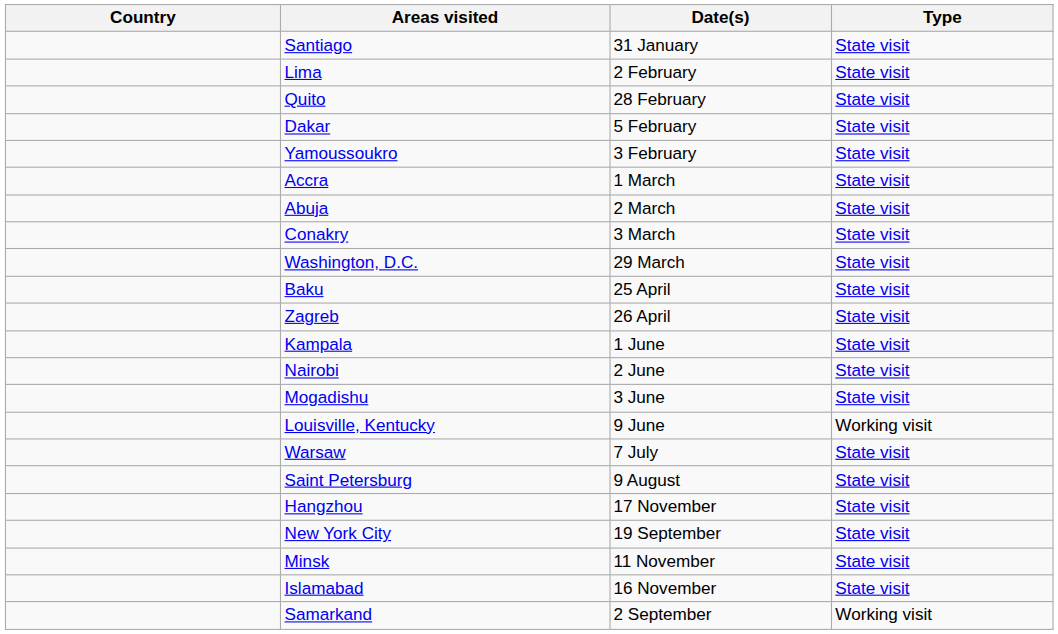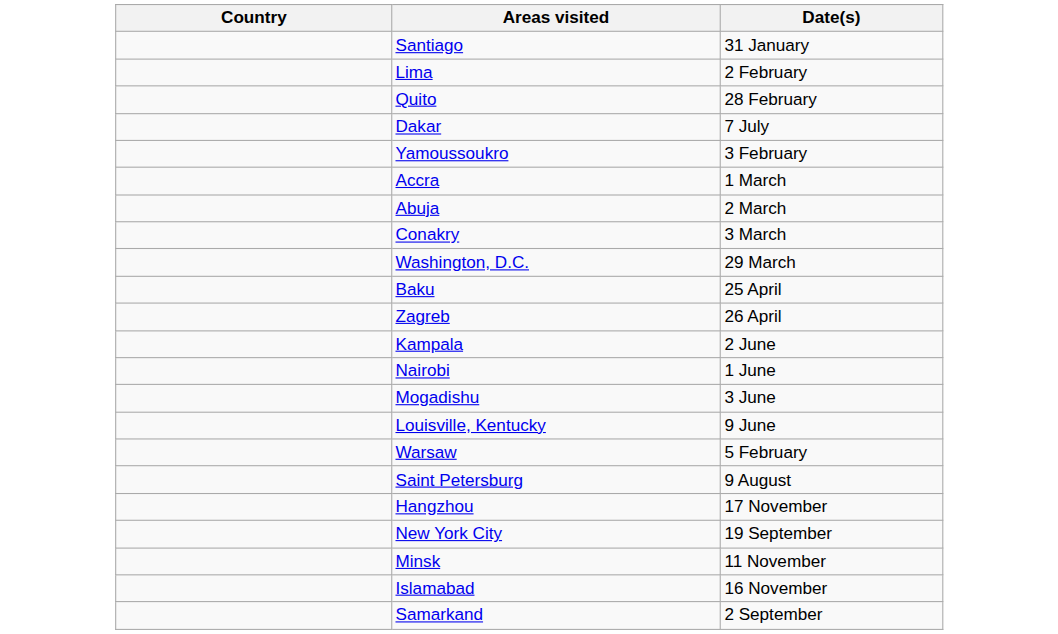 <table class="wikitable" style="margin: 1em auto 1em auto">
 <tr>
 <th width=250>Country</th>
 <th width=300>Areas visited</th>
 <th width=200>Date(s)</th>
-<th width=200>Type</th>
 </tr>
 <tr>
 <td></td>
 <td><a href='#'>Santiago</a></td>
 <td>31 January</td>
-<td><a href='#'>State visit</a></td>
 </tr>
 <tr>
 <td></td>
 <td><a href='#'>Lima</a></td>
 <td>2 February</td>
-<td><a href='#'>State visit</a></td>
 </tr>
 <tr>
 <td></td>
 <td><a href='#'>Quito</a></td>
 <td>28 February</td>
-<td><a href='#'>State visit</a></td>
 </tr>
 <tr>
 <td></td>
 <td><a href='#'>Dakar</a></td>
-<td>5 February</td>
-<td><a href='#'>State visit</a></td>
+<td>7 July</td>
 </tr>
 <tr>
 <td></td>
 <td><a href='#'>Yamoussoukro</a></td>
 <td>3 February</td>
-<td><a href='#'>State visit</a></td>
 </tr>
 <tr>
 <td></td>
 <td><a href='#'>Accra</a></td>
 <td>1 March</td>
-<td><a href='#'>State visit</a></td>
 </tr>
 <tr>
 <td></td>
 <td><a href='#'>Abuja</a></td>
 <td>2 March</td>
-<td><a href='#'>State visit</a></td>
 </tr>
 <tr>
 <td></td>
 <td><a href='#'>Conakry</a></td>
 <td>3 March</td>
-<td><a href='#'>State visit</a></td>
 </tr>
 <tr>
 <td></td>
 <td><a href='#'>Washington, D.C.</a></td>
 <td>29 March</td>
-<td><a href='#'>State visit</a></td>
 </tr>
 <tr>
 <td></td>
 <td><a href='#'>Baku</a></td>
 <td>25 April</td>
-<td><a href='#'>State visit</a></td>
 </tr>
 <tr>
 <td></td>
 <td><a href='#'>Zagreb</a></td>
 <td>26 April</td>
-<td><a href='#'>State visit</a></td>
 </tr>
 <tr>
 <td></td>
 <td><a href='#'>Kampala</a></td>
-<td>1 June</td>
-<td><a href='#'>State visit</a></td>
+<td>2 June</td>
 </tr>
 <tr>
 <td></td>
 <td><a href='#'>Nairobi</a></td>
-<td>2 June</td>
-<td><a href='#'>State visit</a></td>
+<td>1 June</td>
 </tr>
 <tr>
 <td></td>
 <td><a href='#'>Mogadishu</a></td>
 <td>3 June</td>
-<td><a href='#'>State visit</a></td>
 </tr>
 <tr>
 <td></td>
 <td><a href='#'>Louisville, Kentucky</a></td>
 <td>9 June</td>
-<td>Working visit</td>
 </tr>
 <tr>
 <td></td>
 <td><a href='#'>Warsaw</a></td>
-<td>7 July</td>
-<td><a href='#'>State visit</a></td>
+<td>5 February</td>
 </tr>
 <tr>
 <td></td>
 <td><a href='#'>Saint Petersburg</a></td>
 <td>9 August</td>
-<td><a href='#'>State visit</a></td>
 </tr>
 <tr>
 <td></td>
 <td><a href='#'>Hangzhou</a></td>
 <td>17 November</td>
-<td><a href='#'>State visit</a></td>
 </tr>
 <tr>
 <td></td>
 <td><a href='#'>New York City</a></td>
 <td>19 September</td>
-<td><a href='#'>State visit</a></td>
 </tr>
 <tr>
 <td></td>
 <td><a href='#'>Minsk</a></td>
 <td>11 November</td>
-<td><a href='#'>State visit</a></td>
 </tr>
 <tr>
 <td></td>
 <td><a href='#'>Islamabad</a></td>
 <td>16 November</td>
-<td><a href='#'>State visit</a></td>
 </tr>
 <tr>
 <td></td>
 <td><a href='#'>Samarkand</a></td>
 <td>2 September</td>
-<td>Working visit</td>
 </tr>
 </table>
